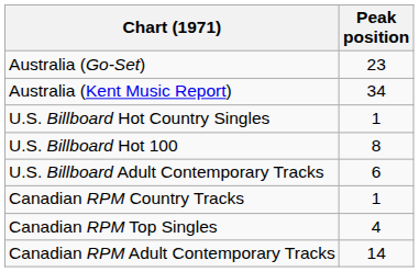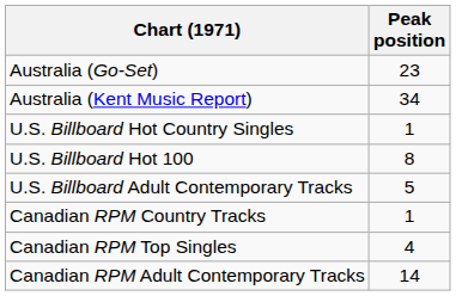 <table class="wikitable sortable">
 <tr>
 <th align="left">Chart (1971)</th>
 <th style="text-align:center;">Peak<br>position</th>
 </tr>
 <tr>
 <td align="left">Australia (<em>Go-Set</em>)</td>
 <td style="text-align:center;">23</td>
 </tr>
 <tr>
 <td>Australia (<a href='#'>Kent Music Report</a>)</td>
 <td style="text-align:center;">34</td>
 </tr>
 <tr>
 <td align="left">U.S. <em>Billboard</em> Hot Country Singles</td>
 <td style="text-align:center;">1</td>
 </tr>
 <tr>
 <td align="left">U.S. <em>Billboard</em> Hot 100</td>
 <td style="text-align:center;">8</td>
 </tr>
 <tr>
 <td align="left">U.S. <em>Billboard</em> Adult Contemporary Tracks</td>
-<td style="text-align:center;">6</td>
+<td style="text-align:center;">5</td>
 </tr>
 <tr>
 <td align="left">Canadian <em>RPM</em> Country Tracks</td>
 <td style="text-align:center;">1</td>
 </tr>
 <tr>
 <td align="left">Canadian <em>RPM</em> Top Singles</td>
 <td style="text-align:center;">4</td>
 </tr>
 <tr>
 <td align="left">Canadian <em>RPM</em> Adult Contemporary Tracks</td>
 <td style="text-align:center;">14</td>
 </tr>
 </table>
